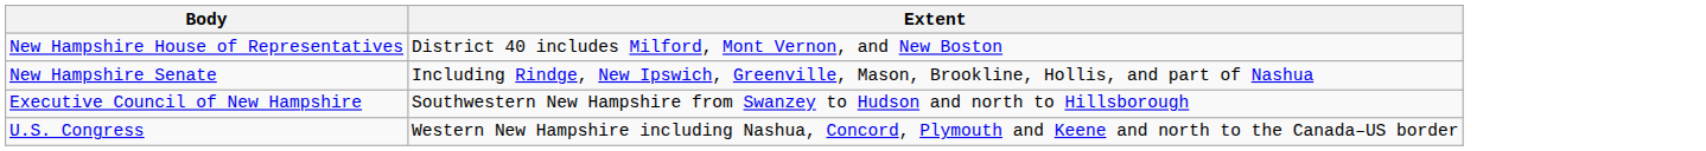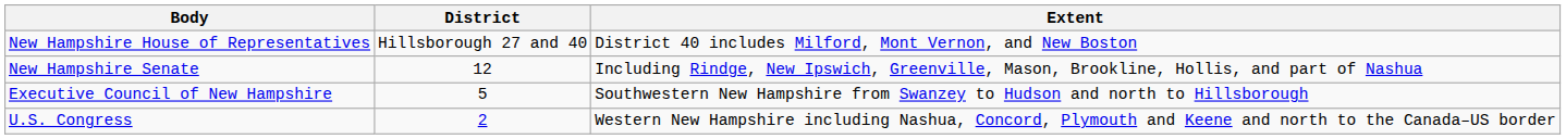 <table class="wikitable">
 <tr>
 <th>Body</th>
+<th align="center">District</th>
 <th>Extent</th>
 </tr>
 <tr>
 <td><a href='#'>New Hampshire House of Representatives</a></td>
+<td align="center">Hillsborough 27 and 40</td>
 <td>District 40 includes <a href='#'>Milford</a>, <a href='#'>Mont Vernon</a>, and <a href='#'>New Boston</a></td>
 </tr>
 <tr>
 <td><a href='#'>New Hampshire Senate</a></td>
+<td align="center">12</td>
 <td>Including <a href='#'>Rindge</a>, <a href='#'>New Ipswich</a>, <a href='#'>Greenville</a>, Mason, Brookline, Hollis, and part of <a href='#'>Nashua</a></td>
 </tr>
 <tr>
 <td><a href='#'>Executive Council of New Hampshire</a></td>
+<td align="center">5</td>
 <td>Southwestern New Hampshire from <a href='#'>Swanzey</a> to <a href='#'>Hudson</a> and north to <a href='#'>Hillsborough</a></td>
 </tr>
 <tr>
 <td><a href='#'>U.S. Congress</a></td>
+<td align="center"><a href='#'>2</a></td>
 <td>Western New Hampshire including Nashua, <a href='#'>Concord</a>, <a href='#'>Plymouth</a> and <a href='#'>Keene</a> and north to the Canada–US border</td>
 </tr>
 </table>
